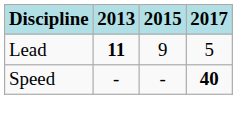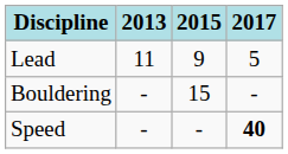 <table class="wikitable" style="text-align: center;">
 <tr>
 <th style="background: #b0e0e6;">Discipline</th>
 <th style="background: #b0e0e6;">2013</th>
 <th style="background: #b0e0e6;">2015</th>
 <th style="background: #b0e0e6;">2017</th>
 </tr>
 <tr>
 <td align="left">Lead</td>
-<td><strong>11</strong></td>
+<td>11</td>
 <td>9</td>
 <td>5</td>
+</tr>
+<tr>
+<td align="left">Bouldering</td>
+<td>-</td>
+<td>15</td>
+<td>-</td>
 </tr>
 <tr>
 <td align="left">Speed</td>
 <td>-</td>
 <td>-</td>
 <td><strong>40</strong></td>
 </tr>
 </table>
